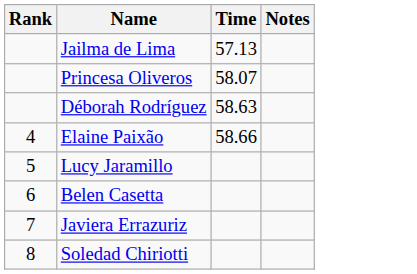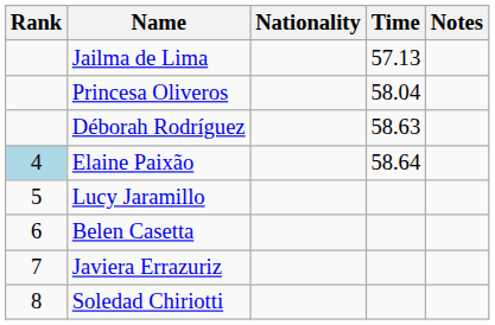 <table class="wikitable sortable" style="text-align:center">
 <tr>
 <th>Rank</th>
 <th>Name</th>
+<th>Nationality</th>
 <th>Time</th>
 <th>Notes</th>
 </tr>
 <tr>
 <td></td>
 <td align=left><a href='#'>Jailma de Lima</a></td>
+<td align=left></td>
 <td>57.13</td>
 <td></td>
 </tr>
 <tr>
 <td></td>
 <td align=left><a href='#'>Princesa Oliveros</a></td>
-<td>58.07</td>
+<td align=left></td>
+<td>58.04</td>
 <td></td>
 </tr>
 <tr>
 <td></td>
 <td align=left><a href='#'>Déborah Rodríguez</a></td>
+<td align=left></td>
 <td>58.63</td>
 <td></td>
 </tr>
 <tr>
-<td>4</td>
+<td style="background: lightblue;">4</td>
 <td align=left><a href='#'>Elaine Paixão</a></td>
-<td>58.66</td>
+<td align=left></td>
+<td>58.64</td>
 <td></td>
 </tr>
 <tr>
 <td>5</td>
 <td align=left><a href='#'>Lucy Jaramillo</a></td>
+<td align=left></td>
 <td></td>
 <td></td>
 </tr>
 <tr>
 <td>6</td>
 <td align=left><a href='#'>Belen Casetta</a></td>
+<td align=left></td>
 <td></td>
 <td></td>
 </tr>
 <tr>
 <td>7</td>
 <td align=left><a href='#'>Javiera Errazuriz</a></td>
+<td align=left></td>
 <td></td>
 <td></td>
 </tr>
 <tr>
 <td>8</td>
 <td align=left><a href='#'>Soledad Chiriotti</a></td>
+<td align=left></td>
 <td></td>
 <td></td>
 </tr>
 </table>
